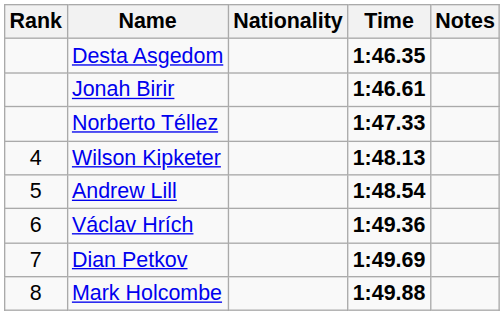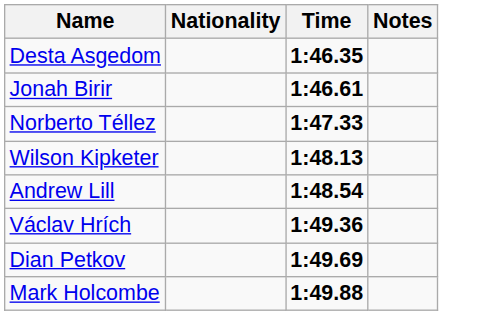 <table class="wikitable sortable" style="text-align:center">
 <tr>
-<th>Rank</th>
 <th>Name</th>
 <th>Nationality</th>
 <th>Time</th>
 <th>Notes</th>
 </tr>
 <tr>
-<td></td>
 <td align=left><a href='#'>Desta Asgedom</a></td>
 <td align=left></td>
 <td><strong>1:46.35</strong></td>
 <td></td>
 </tr>
 <tr>
-<td></td>
 <td align=left><a href='#'>Jonah Birir</a></td>
 <td align=left></td>
 <td><strong>1:46.61</strong></td>
 <td></td>
 </tr>
 <tr>
-<td></td>
 <td align=left><a href='#'>Norberto Téllez</a></td>
 <td align=left></td>
 <td><strong>1:47.33</strong></td>
 <td></td>
 </tr>
 <tr>
-<td>4</td>
 <td align=left><a href='#'>Wilson Kipketer</a></td>
 <td align=left></td>
 <td><strong>1:48.13</strong></td>
 <td></td>
 </tr>
 <tr>
-<td>5</td>
 <td align=left><a href='#'>Andrew Lill</a></td>
 <td align=left></td>
 <td><strong>1:48.54</strong></td>
 <td></td>
 </tr>
 <tr>
-<td>6</td>
 <td align=left><a href='#'>Václav Hrích</a></td>
 <td align=left></td>
 <td><strong>1:49.36</strong></td>
 <td></td>
 </tr>
 <tr>
-<td>7</td>
 <td align=left><a href='#'>Dian Petkov</a></td>
 <td align=left></td>
 <td><strong>1:49.69</strong></td>
 <td></td>
 </tr>
 <tr>
-<td>8</td>
 <td align=left><a href='#'>Mark Holcombe</a></td>
 <td align=left></td>
 <td><strong>1:49.88</strong></td>
 <td></td>
 </tr>
 </table>
